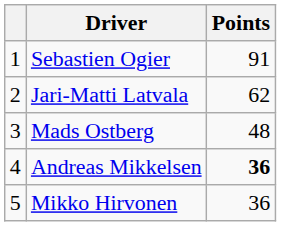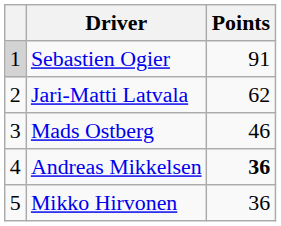 <table class="wikitable" style="font-size: 95%;">
 <tr>
 <th></th>
 <th>Driver</th>
 <th>Points</th>
 </tr>
 <tr>
-<td>1</td>
+<td style="background: lightgrey;">1</td>
 <td> <a href='#'>Sebastien Ogier</a></td>
 <td align="right">91</td>
 </tr>
 <tr>
 <td>2</td>
 <td> <a href='#'>Jari-Matti Latvala</a></td>
 <td align="right">62</td>
 </tr>
 <tr>
 <td>3</td>
 <td> <a href='#'>Mads Ostberg</a></td>
-<td align="right">48</td>
+<td align="right">46</td>
 </tr>
 <tr>
 <td>4</td>
 <td> <a href='#'>Andreas Mikkelsen</a></td>
 <td align="right"><strong>36</strong></td>
 </tr>
 <tr>
 <td>5</td>
 <td> <a href='#'>Mikko Hirvonen</a></td>
 <td align="right">36</td>
 </tr>
 </table>
